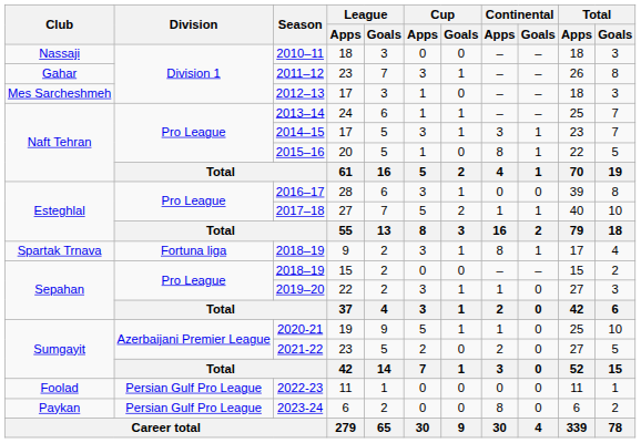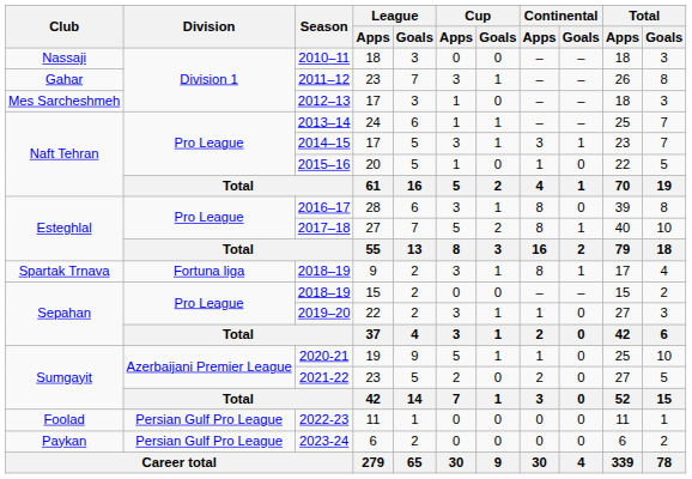 <table class="wikitable" style="text-align: center;">
 <tr>
 <th rowspan="2">Club</th>
 <th rowspan="2">Division</th>
 <th rowspan="2">Season</th>
 <th colspan="2">League</th>
 <th colspan="2">Cup</th>
 <th colspan="2">Continental</th>
 <th colspan="2">Total</th>
 </tr>
 <tr>
 <th>Apps</th>
 <th>Goals</th>
 <th>Apps</th>
 <th>Goals</th>
 <th>Apps</th>
 <th>Goals</th>
 <th>Apps</th>
 <th>Goals</th>
 </tr>
 <tr>
 <td><a href='#'>Nassaji</a></td>
 <td rowspan="3"><a href='#'>Division 1</a></td>
 <td><a href='#'>2010–11</a></td>
 <td>18</td>
 <td>3</td>
 <td>0</td>
 <td>0</td>
 <td>–</td>
 <td>–</td>
 <td>18</td>
 <td>3</td>
 </tr>
 <tr>
 <td><a href='#'>Gahar</a></td>
 <td><a href='#'>2011–12</a></td>
 <td>23</td>
 <td>7</td>
 <td>3</td>
 <td>1</td>
 <td>–</td>
 <td>–</td>
 <td>26</td>
 <td>8</td>
 </tr>
 <tr>
 <td><a href='#'>Mes Sarcheshmeh</a></td>
 <td><a href='#'>2012–13</a></td>
 <td>17</td>
 <td>3</td>
 <td>1</td>
 <td>0</td>
 <td>–</td>
 <td>–</td>
 <td>18</td>
 <td>3</td>
 </tr>
 <tr>
 <td rowspan="4"><a href='#'>Naft Tehran</a></td>
 <td rowspan="3"><a href='#'>Pro League</a></td>
 <td><a href='#'>2013–14</a></td>
 <td>24</td>
 <td>6</td>
 <td>1</td>
 <td>1</td>
 <td>–</td>
 <td>–</td>
 <td>25</td>
 <td>7</td>
 </tr>
 <tr>
 <td><a href='#'>2014–15</a></td>
 <td>17</td>
 <td>5</td>
 <td>3</td>
 <td>1</td>
 <td>3</td>
 <td>1</td>
 <td>23</td>
 <td>7</td>
 </tr>
 <tr>
 <td><a href='#'>2015–16</a></td>
 <td>20</td>
 <td>5</td>
 <td>1</td>
 <td>0</td>
-<td>8</td>
 <td>1</td>
+<td>0</td>
 <td>22</td>
 <td>5</td>
 </tr>
 <tr>
 <th colspan=2>Total</th>
 <th>61</th>
 <th>16</th>
 <th>5</th>
 <th>2</th>
 <th>4</th>
 <th>1</th>
 <th>70</th>
 <th>19</th>
 </tr>
 <tr>
 <td rowspan="3"><a href='#'>Esteghlal</a></td>
 <td rowspan="2"><a href='#'>Pro League</a></td>
 <td><a href='#'>2016–17</a></td>
 <td>28</td>
 <td>6</td>
 <td>3</td>
 <td>1</td>
-<td>0</td>
+<td>8</td>
 <td>0</td>
 <td>39</td>
 <td>8</td>
 </tr>
 <tr>
 <td><a href='#'>2017–18</a></td>
 <td>27</td>
 <td>7</td>
 <td>5</td>
 <td>2</td>
-<td>1</td>
+<td>8</td>
 <td>1</td>
 <td>40</td>
 <td>10</td>
 </tr>
 <tr>
 <th colspan=2>Total</th>
 <th>55</th>
 <th>13</th>
 <th>8</th>
 <th>3</th>
 <th>16</th>
 <th>2</th>
 <th>79</th>
 <th>18</th>
 </tr>
 <tr>
 <td><a href='#'>Spartak Trnava</a></td>
 <td><a href='#'>Fortuna liga</a></td>
 <td><a href='#'>2018–19</a></td>
 <td>9</td>
 <td>2</td>
 <td>3</td>
 <td>1</td>
 <td>8</td>
 <td>1</td>
 <td>17</td>
 <td>4</td>
 </tr>
 <tr>
 <td rowspan="3"><a href='#'>Sepahan</a></td>
 <td rowspan="2"><a href='#'>Pro League</a></td>
 <td><a href='#'>2018–19</a></td>
 <td>15</td>
 <td>2</td>
 <td>0</td>
 <td>0</td>
 <td>–</td>
 <td>–</td>
 <td>15</td>
 <td>2</td>
 </tr>
 <tr>
 <td><a href='#'>2019–20</a></td>
 <td>22</td>
 <td>2</td>
 <td>3</td>
 <td>1</td>
 <td>1</td>
 <td>0</td>
 <td>27</td>
 <td>3</td>
 </tr>
 <tr>
 <th colspan=2>Total</th>
 <th>37</th>
 <th>4</th>
 <th>3</th>
 <th>1</th>
 <th>2</th>
 <th>0</th>
 <th>42</th>
 <th>6</th>
 </tr>
 <tr>
 <td rowspan="3"><a href='#'>Sumgayit</a></td>
 <td rowspan="2"><a href='#'>Azerbaijani Premier League</a></td>
 <td><a href='#'>2020-21</a></td>
 <td>19</td>
 <td>9</td>
 <td>5</td>
 <td>1</td>
 <td>1</td>
 <td>0</td>
 <td>25</td>
 <td>10</td>
 </tr>
 <tr>
 <td><a href='#'>2021-22</a></td>
 <td>23</td>
 <td>5</td>
 <td>2</td>
 <td>0</td>
 <td>2</td>
 <td>0</td>
 <td>27</td>
 <td>5</td>
 </tr>
 <tr>
 <th colspan=2>Total</th>
 <th>42</th>
 <th>14</th>
 <th>7</th>
 <th>1</th>
 <th>3</th>
 <th>0</th>
 <th>52</th>
 <th>15</th>
 </tr>
 <tr>
 <td><a href='#'>Foolad</a></td>
 <td><a href='#'>Persian Gulf Pro League</a></td>
 <td><a href='#'>2022-23</a></td>
 <td>11</td>
 <td>1</td>
 <td>0</td>
 <td>0</td>
 <td>0</td>
 <td>0</td>
 <td>11</td>
 <td>1</td>
 </tr>
 <tr>
 <td><a href='#'>Paykan</a></td>
 <td><a href='#'>Persian Gulf Pro League</a></td>
 <td><a href='#'>2023-24</a></td>
 <td>6</td>
 <td>2</td>
 <td>0</td>
 <td>0</td>
-<td>8</td>
+<td>0</td>
 <td>0</td>
 <td>6</td>
 <td>2</td>
 </tr>
 <tr>
 <th colspan=3>Career total</th>
 <th>279</th>
 <th>65</th>
 <th>30</th>
 <th>9</th>
 <th>30</th>
 <th>4</th>
 <th>339</th>
 <th>78</th>
 </tr>
 </table>
